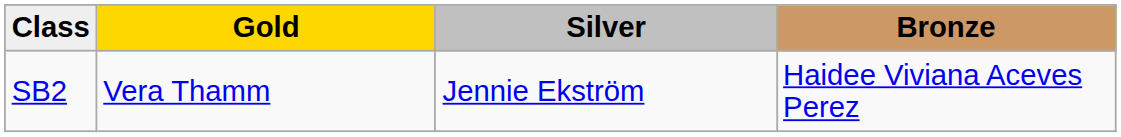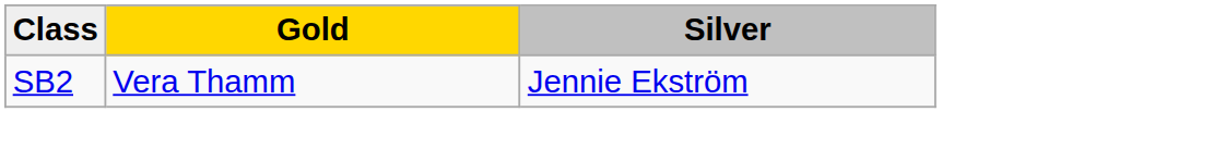 <table class="wikitable" style="text-align:left">
 <tr align="center">
 <td bgcolor=efefef><strong>Class</strong></td>
 <td width=200 bgcolor=gold><strong>Gold</strong></td>
 <td width=200 bgcolor=silver><strong>Silver</strong></td>
-<td width=200 bgcolor=CC9966><strong>Bronze</strong></td>
 </tr>
 <tr>
 <td><a href='#'>SB2</a></td>
 <td><a href='#'>Vera Thamm</a><br></td>
 <td><a href='#'>Jennie Ekström</a><br></td>
-<td><a href='#'>Haidee Viviana Aceves Perez</a><br></td>
 </tr>
 </table>
